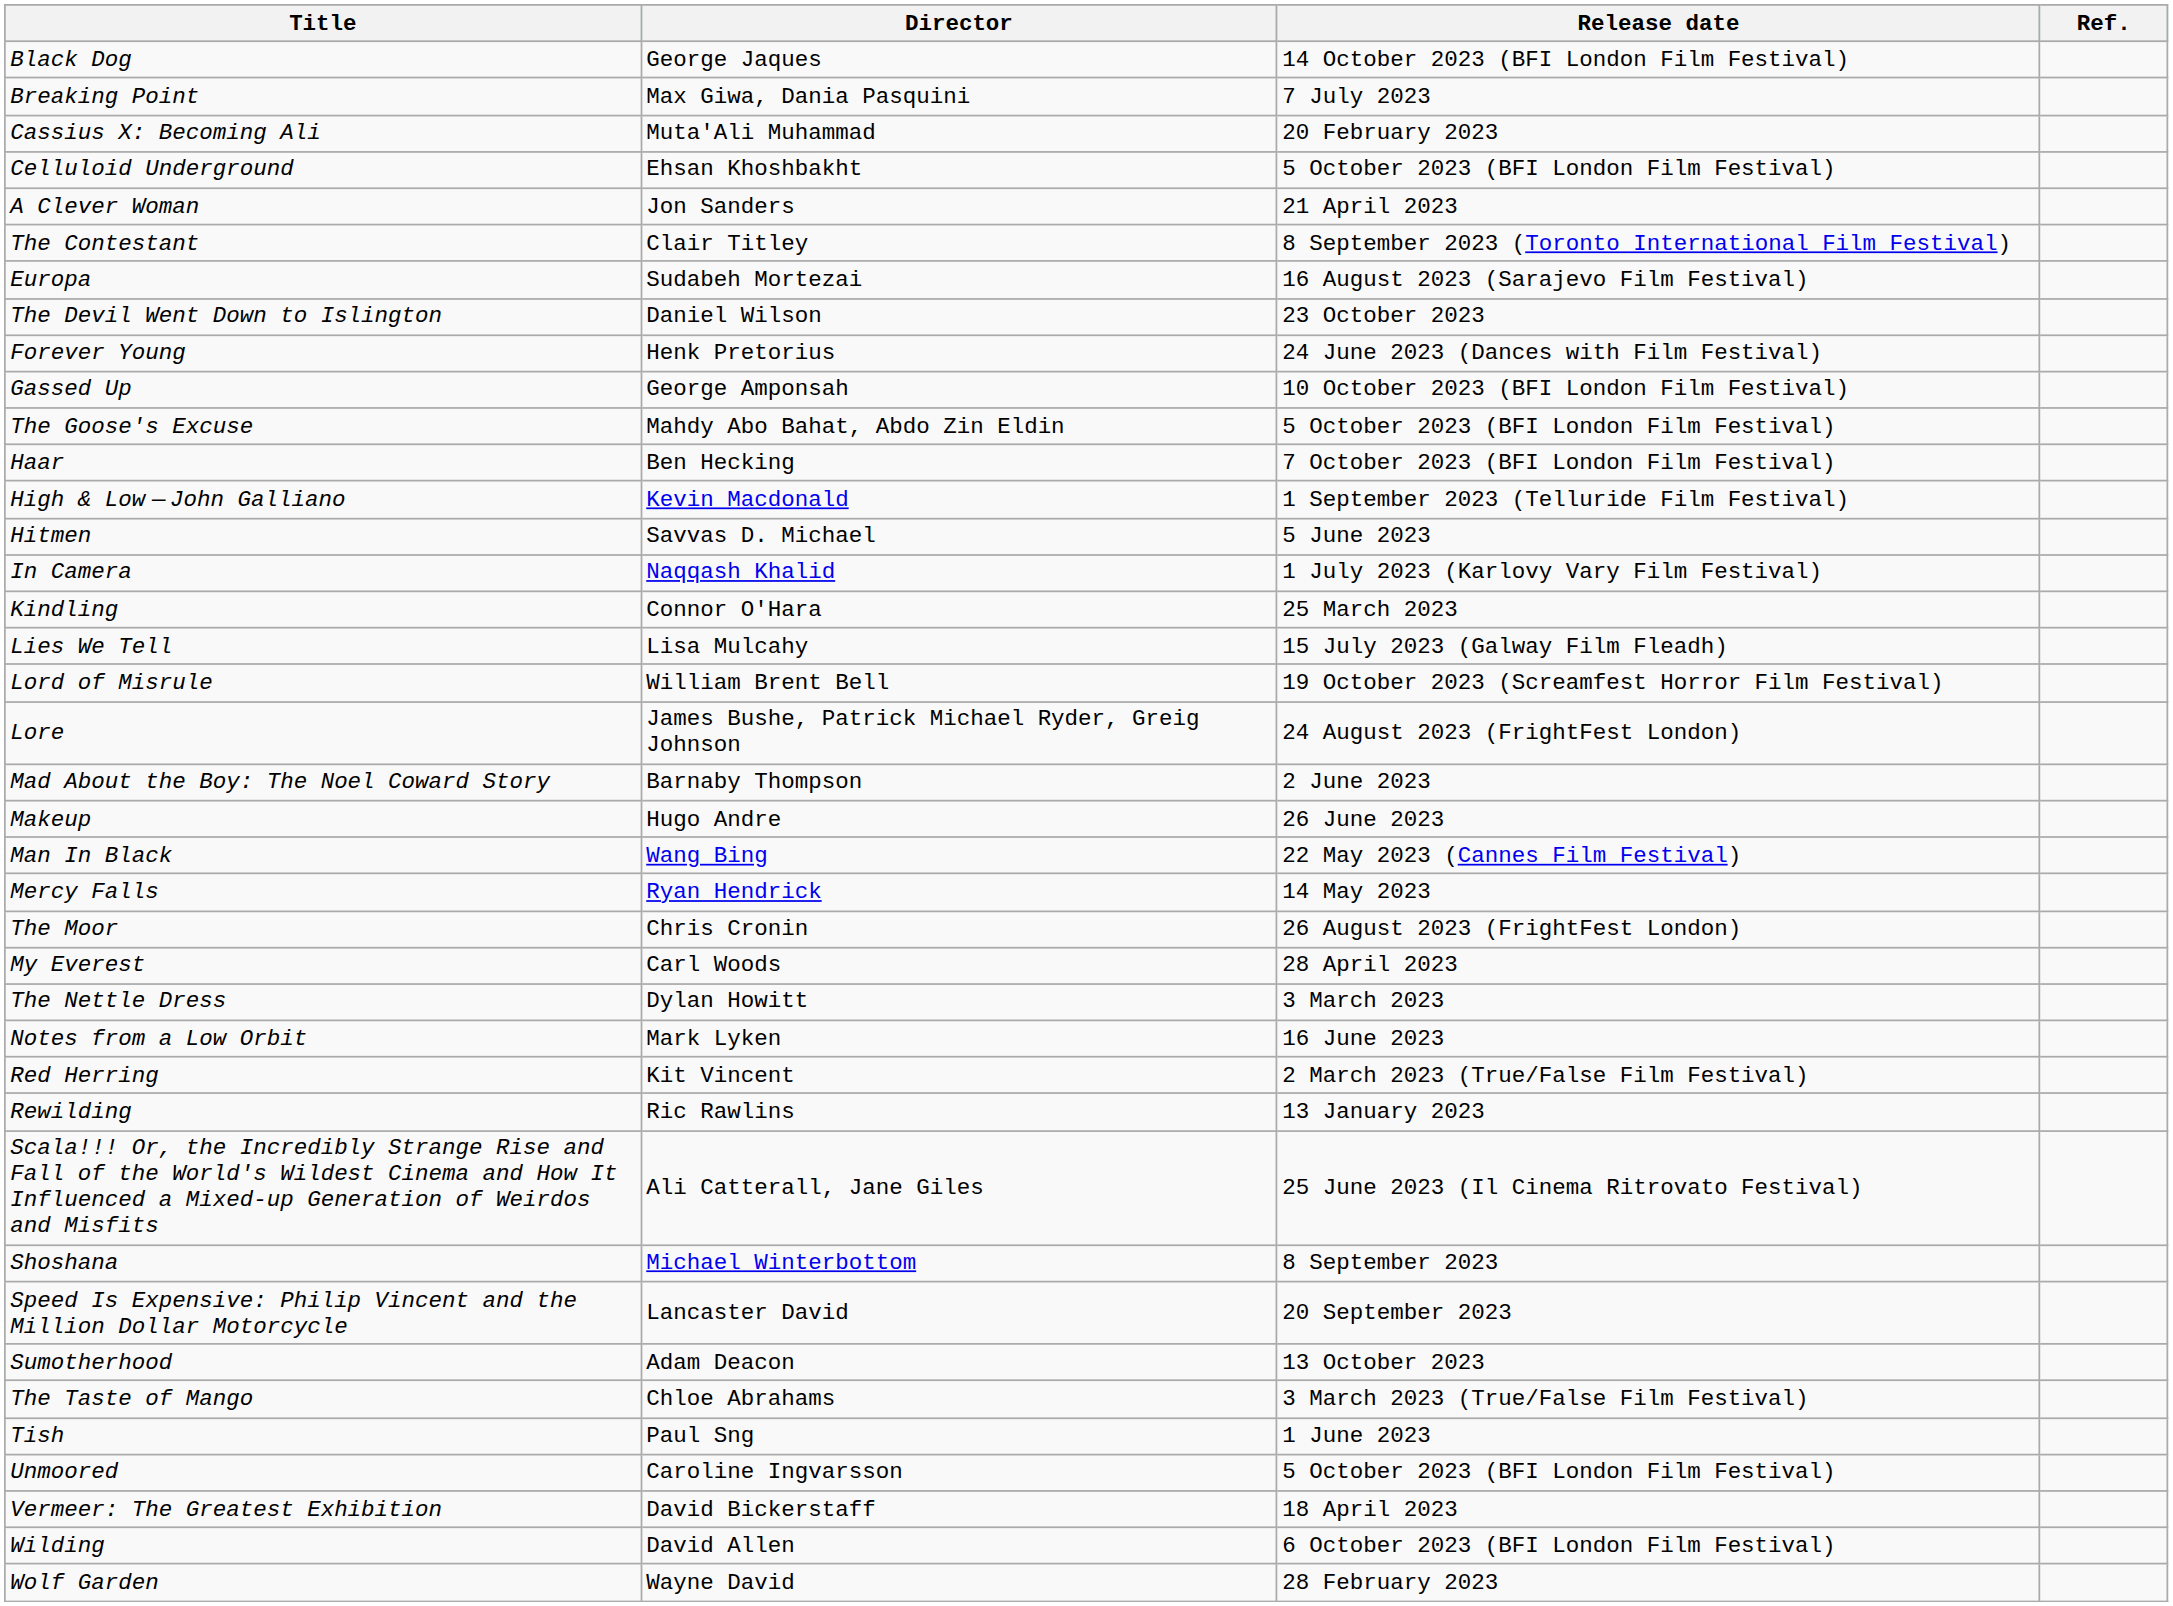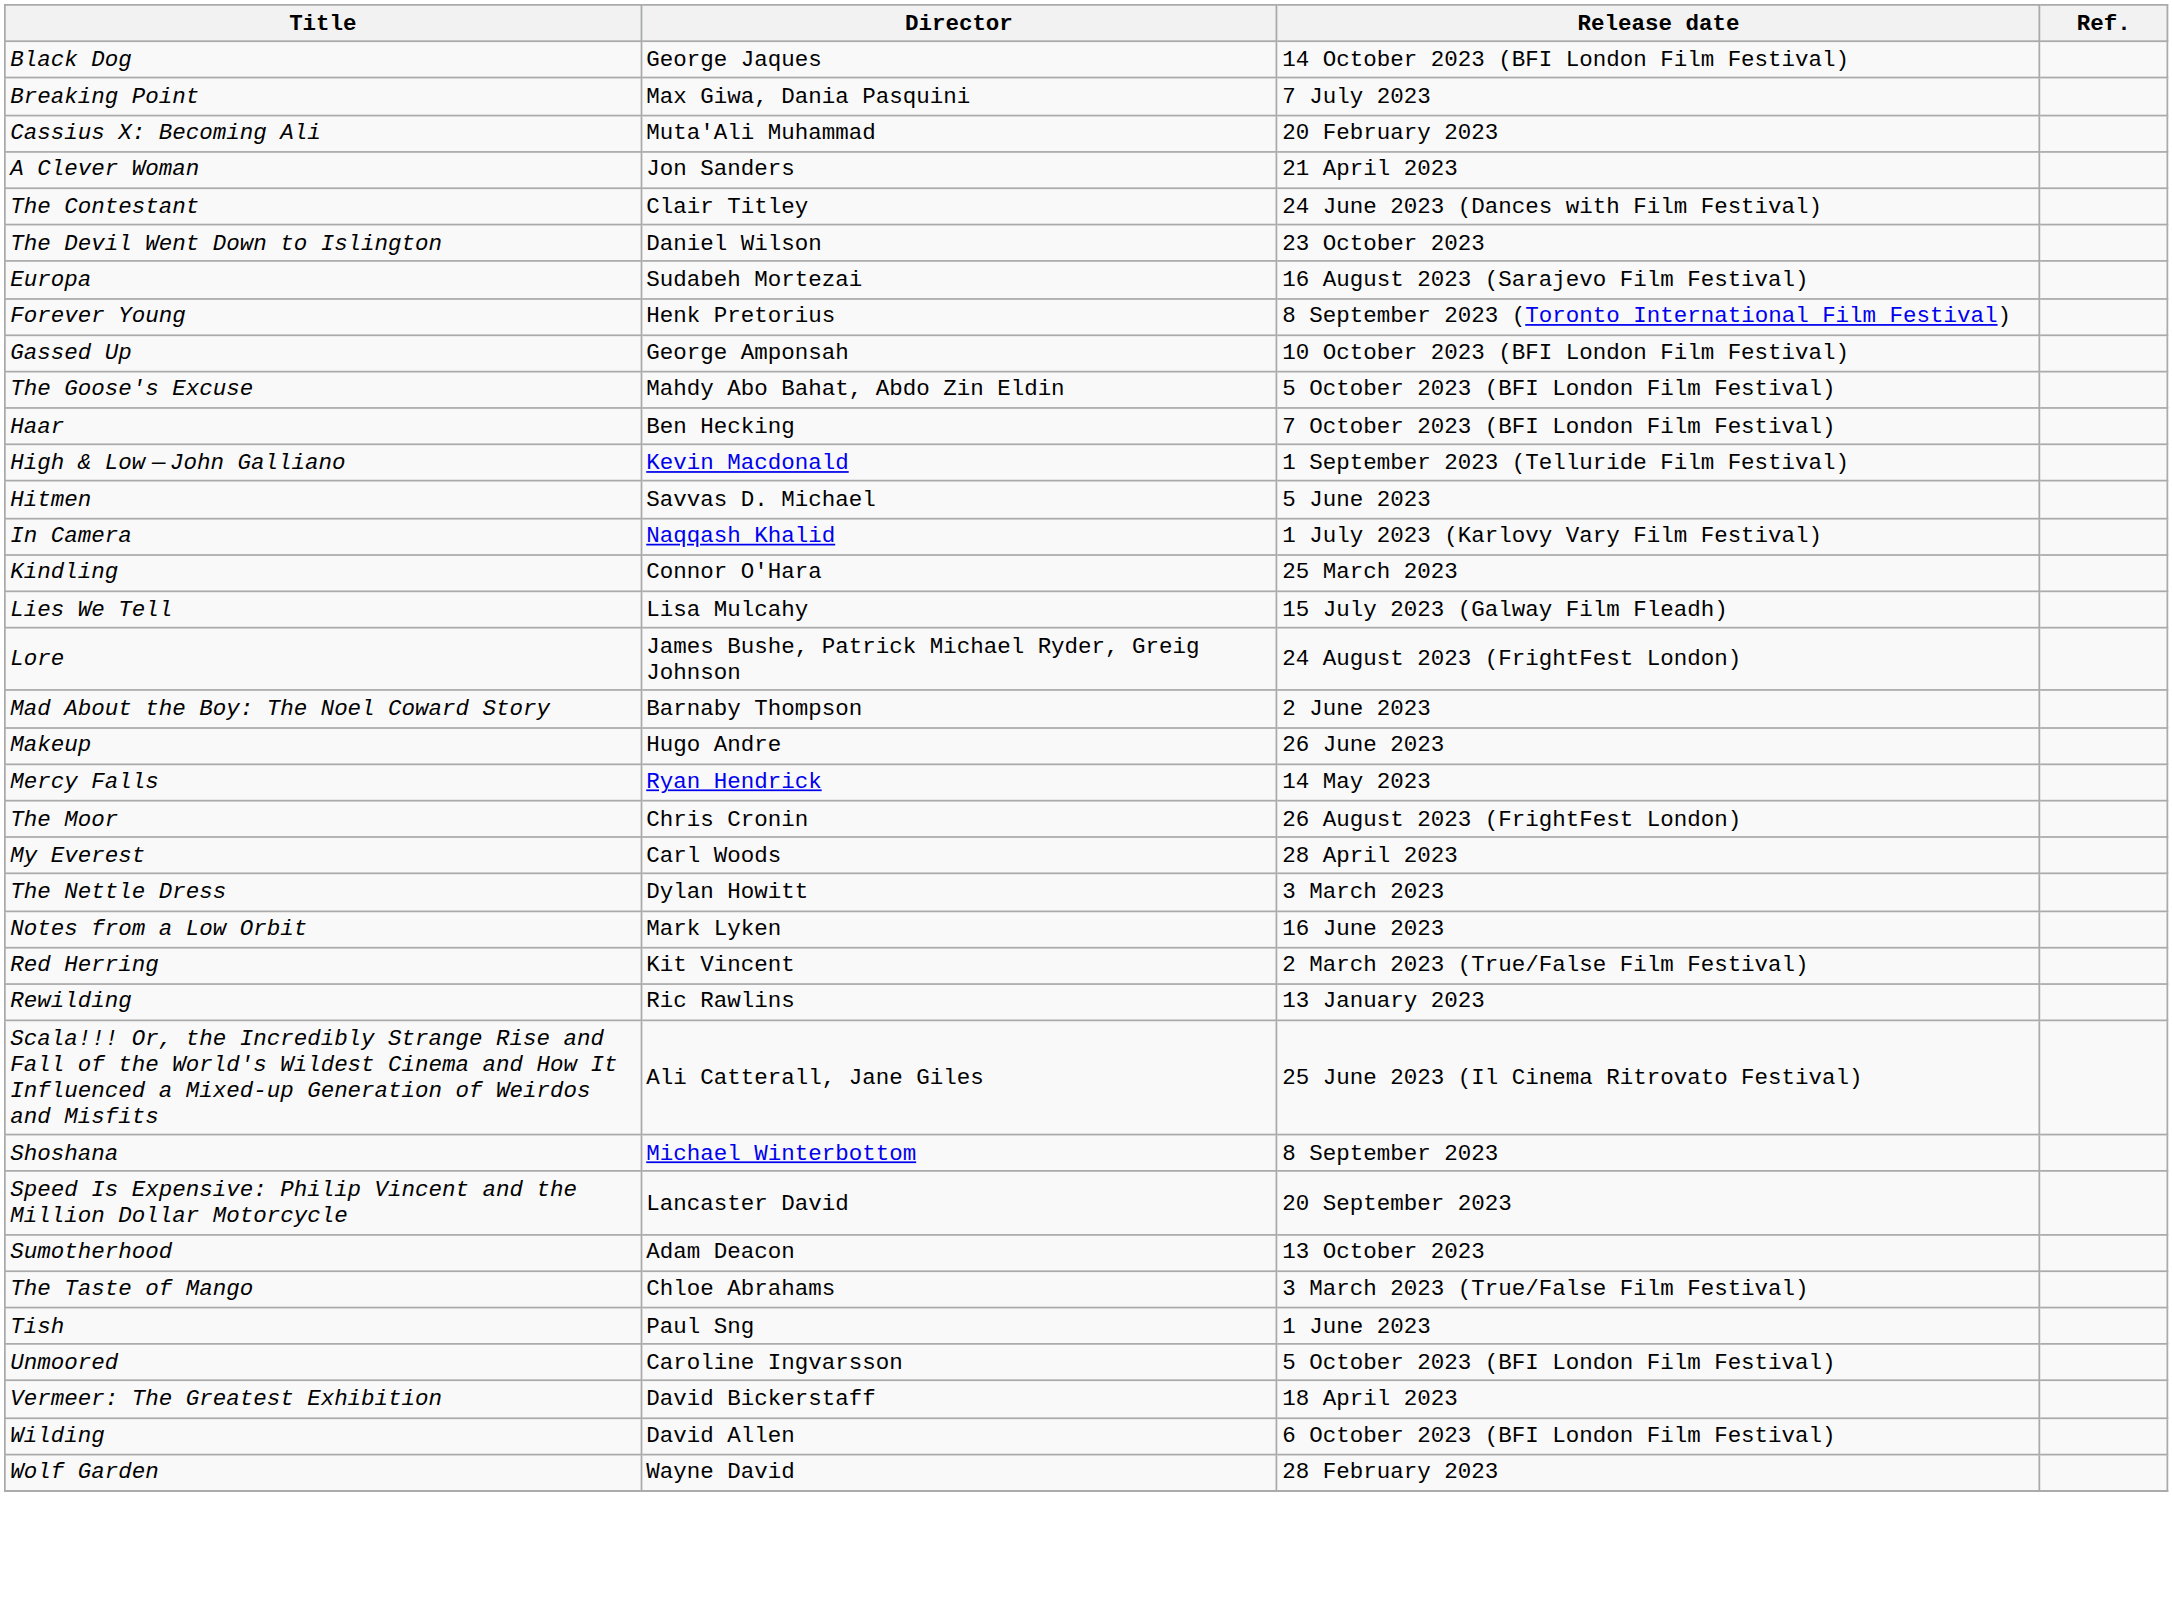 <table class="wikitable">
 <tr style="background:#b0e0e6; text-align:center;">
 <th style="width:25%;">Title</th>
 <th style="width:25%;">Director</th>
 <th style="width:30%;">Release date</th>
 <th style="width:5%;">Ref.</th>
 </tr>
 <tr>
 <td><em>Black Dog</em></td>
 <td>George Jaques</td>
 <td>14 October 2023 (BFI London Film Festival)</td>
 <td></td>
 </tr>
 <tr>
 <td><em>Breaking Point</em></td>
 <td>Max Giwa, Dania Pasquini</td>
 <td>7 July 2023</td>
 <td></td>
 </tr>
 <tr>
 <td><em>Cassius X: Becoming Ali</em></td>
 <td>Muta'Ali Muhammad</td>
 <td>20 February 2023</td>
 <td></td>
 </tr>
 <tr>
-<td><em>Celluloid Underground</em></td>
-<td>Ehsan Khoshbakht</td>
-<td>5 October 2023 (BFI London Film Festival)</td>
-<td></td>
-</tr>
-<tr>
 <td><em>A Clever Woman</em></td>
 <td>Jon Sanders</td>
 <td>21 April 2023</td>
 <td></td>
 </tr>
 <tr>
 <td><em>The Contestant</em></td>
 <td>Clair Titley</td>
-<td>8 September 2023 (<a href='#'>Toronto International Film Festival</a>)</td>
+<td>24 June 2023 (Dances with Film Festival)</td>
+<td></td>
+</tr>
+<tr>
+<td><em>The Devil Went Down to Islington</em></td>
+<td>Daniel Wilson</td>
+<td>23 October 2023</td>
 <td></td>
 </tr>
 <tr>
 <td><em>Europa</em></td>
 <td>Sudabeh Mortezai</td>
 <td>16 August 2023 (Sarajevo Film Festival)</td>
 <td></td>
 </tr>
 <tr>
-<td><em>The Devil Went Down to Islington</em></td>
-<td>Daniel Wilson</td>
-<td>23 October 2023</td>
-<td></td>
-</tr>
-<tr>
 <td><em>Forever Young</em></td>
 <td>Henk Pretorius</td>
-<td>24 June 2023 (Dances with Film Festival)</td>
+<td>8 September 2023 (<a href='#'>Toronto International Film Festival</a>)</td>
 <td></td>
 </tr>
 <tr>
 <td><em>Gassed Up</em></td>
 <td>George Amponsah</td>
 <td>10 October 2023 (BFI London Film Festival)</td>
 <td></td>
 </tr>
 <tr>
 <td><em>The Goose's Excuse</em></td>
 <td>Mahdy Abo Bahat, Abdo Zin Eldin</td>
 <td>5 October 2023 (BFI London Film Festival)</td>
 <td></td>
 </tr>
 <tr>
 <td><em>Haar</em></td>
 <td>Ben Hecking</td>
 <td>7 October 2023 (BFI London Film Festival)</td>
 <td></td>
 </tr>
 <tr>
 <td><em>High & Low — John Galliano</em></td>
 <td><a href='#'>Kevin Macdonald</a></td>
 <td>1 September 2023 (Telluride Film Festival)</td>
 <td></td>
 </tr>
 <tr>
 <td><em>Hitmen</em></td>
 <td>Savvas D. Michael</td>
 <td>5 June 2023</td>
 <td></td>
 </tr>
 <tr>
 <td><em>In Camera</em></td>
 <td><a href='#'>Naqqash Khalid</a></td>
 <td>1 July 2023 (Karlovy Vary Film Festival)</td>
 <td></td>
 </tr>
 <tr>
 <td><em>Kindling</em></td>
 <td>Connor O'Hara</td>
 <td>25 March 2023</td>
 <td></td>
 </tr>
 <tr>
 <td><em>Lies We Tell</em></td>
 <td>Lisa Mulcahy</td>
 <td>15 July 2023 (Galway Film Fleadh)</td>
 <td></td>
 </tr>
 <tr>
-<td><em>Lord of Misrule</em></td>
-<td>William Brent Bell</td>
-<td>19 October 2023 (Screamfest Horror Film Festival)</td>
-<td></td>
-</tr>
-<tr>
 <td><em>Lore</em></td>
 <td>James Bushe, Patrick Michael Ryder, Greig Johnson</td>
 <td>24 August 2023 (FrightFest London)</td>
 <td></td>
 </tr>
 <tr>
 <td><em>Mad About the Boy: The Noel Coward Story</em></td>
 <td>Barnaby Thompson</td>
 <td>2 June 2023</td>
 <td></td>
 </tr>
 <tr>
 <td><em>Makeup</em></td>
 <td>Hugo Andre</td>
 <td>26 June 2023</td>
-<td></td>
-</tr>
-<tr>
-<td><em>Man In Black</em></td>
-<td><a href='#'>Wang Bing</a></td>
-<td>22 May 2023 (<a href='#'>Cannes Film Festival</a>)</td>
 <td></td>
 </tr>
 <tr>
 <td><em>Mercy Falls</em></td>
 <td><a href='#'>Ryan Hendrick</a></td>
 <td>14 May 2023</td>
 <td></td>
 </tr>
 <tr>
 <td><em>The Moor</em></td>
 <td>Chris Cronin</td>
 <td>26 August 2023 (FrightFest London)</td>
 <td></td>
 </tr>
 <tr>
 <td><em>My Everest</em></td>
 <td>Carl Woods</td>
 <td>28 April 2023</td>
 <td></td>
 </tr>
 <tr>
 <td><em>The Nettle Dress</em></td>
 <td>Dylan Howitt</td>
 <td>3 March 2023</td>
 <td></td>
 </tr>
 <tr>
 <td><em>Notes from a Low Orbit</em></td>
 <td>Mark Lyken</td>
 <td>16 June 2023</td>
 <td></td>
 </tr>
 <tr>
 <td><em>Red Herring</em></td>
 <td>Kit Vincent</td>
 <td>2 March 2023 (True/False Film Festival)</td>
 <td></td>
 </tr>
 <tr>
 <td><em>Rewilding</em></td>
 <td>Ric Rawlins</td>
 <td>13 January 2023</td>
 <td style="text-align:center"></td>
 </tr>
 <tr>
 <td><em>Scala!!! Or, the Incredibly Strange Rise and Fall of the World's Wildest Cinema and How It Influenced a Mixed-up Generation of Weirdos and Misfits</em></td>
 <td>Ali Catterall, Jane Giles</td>
 <td>25 June 2023 (Il Cinema Ritrovato Festival)</td>
 <td></td>
 </tr>
 <tr>
 <td><em>Shoshana</em></td>
 <td><a href='#'>Michael Winterbottom</a></td>
 <td>8 September 2023</td>
 <td></td>
 </tr>
 <tr>
 <td><em>Speed Is Expensive: Philip Vincent and the Million Dollar Motorcycle</em></td>
 <td>Lancaster David</td>
 <td>20 September 2023</td>
 <td></td>
 </tr>
 <tr>
 <td><em>Sumotherhood</em></td>
 <td>Adam Deacon</td>
 <td>13 October 2023</td>
 <td></td>
 </tr>
 <tr>
 <td><em>The Taste of Mango</em></td>
 <td>Chloe Abrahams</td>
 <td>3 March 2023 (True/False Film Festival)</td>
 <td></td>
 </tr>
 <tr>
 <td><em>Tish</em></td>
 <td>Paul Sng</td>
 <td>1 June 2023</td>
 <td></td>
 </tr>
 <tr>
 <td><em>Unmoored</em></td>
 <td>Caroline Ingvarsson</td>
 <td>5 October 2023 (BFI London Film Festival)</td>
 <td></td>
 </tr>
 <tr>
 <td><em>Vermeer: The Greatest Exhibition</em></td>
 <td>David Bickerstaff</td>
 <td>18 April 2023</td>
 <td></td>
 </tr>
 <tr>
 <td><em>Wilding</em></td>
 <td>David Allen</td>
 <td>6 October 2023 (BFI London Film Festival)</td>
 <td></td>
 </tr>
 <tr>
 <td><em>Wolf Garden</em></td>
 <td>Wayne David</td>
 <td>28 February 2023</td>
 <td></td>
 </tr>
 <tr>
 </tr>
 </table>
